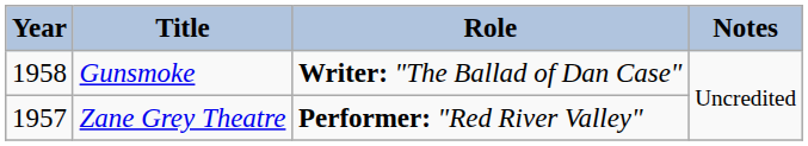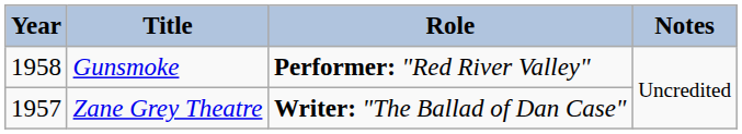 <table class="wikitable" style="font-size:95%;">
 <tr align="center">
 <th style="background:#B0C4DE;">Year</th>
 <th style="background:#B0C4DE;">Title</th>
 <th style="background:#B0C4DE;">Role</th>
 <th style="background:#B0C4DE;">Notes</th>
 </tr>
 <tr>
 <td>1958</td>
 <td><em><a href='#'>Gunsmoke</a></em></td>
-<td><strong>Writer:</strong> <em>"The Ballad of Dan Case"</em></td>
+<td><strong>Performer:</strong> <em>"Red River Valley"</em></td>
 <td rowspan=2 style="text-align:center;"><small>Uncredited</small></td>
 </tr>
 <tr>
 <td>1957</td>
 <td><em><a href='#'>Zane Grey Theatre</a></em></td>
-<td><strong>Performer:</strong> <em>"Red River Valley"</em></td>
+<td><strong>Writer:</strong> <em>"The Ballad of Dan Case"</em></td>
 </tr>
 </table>
